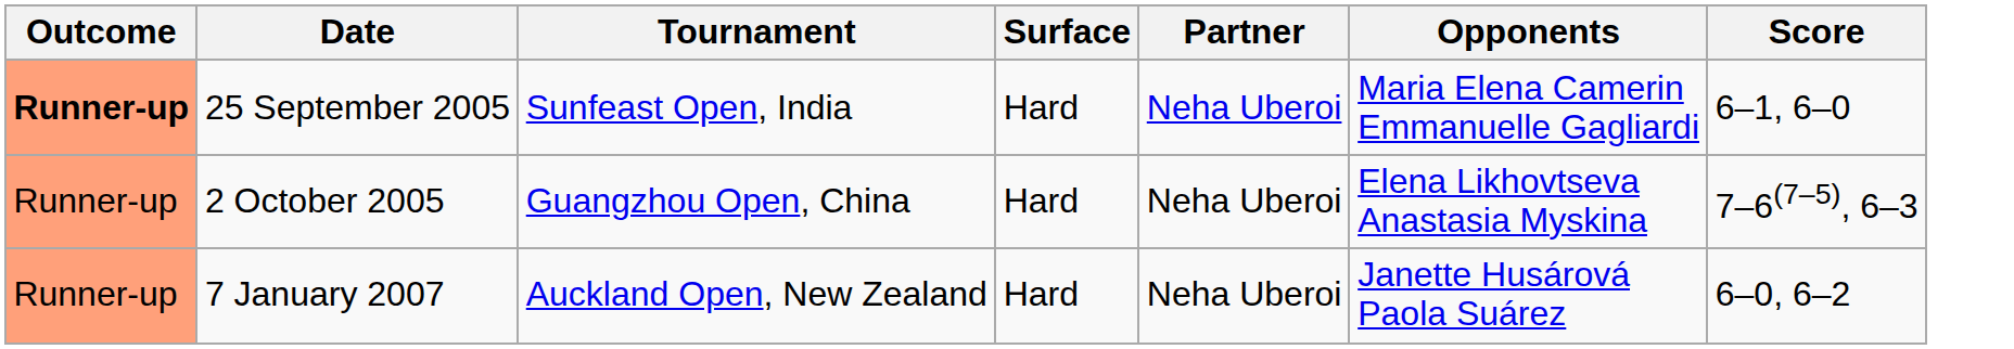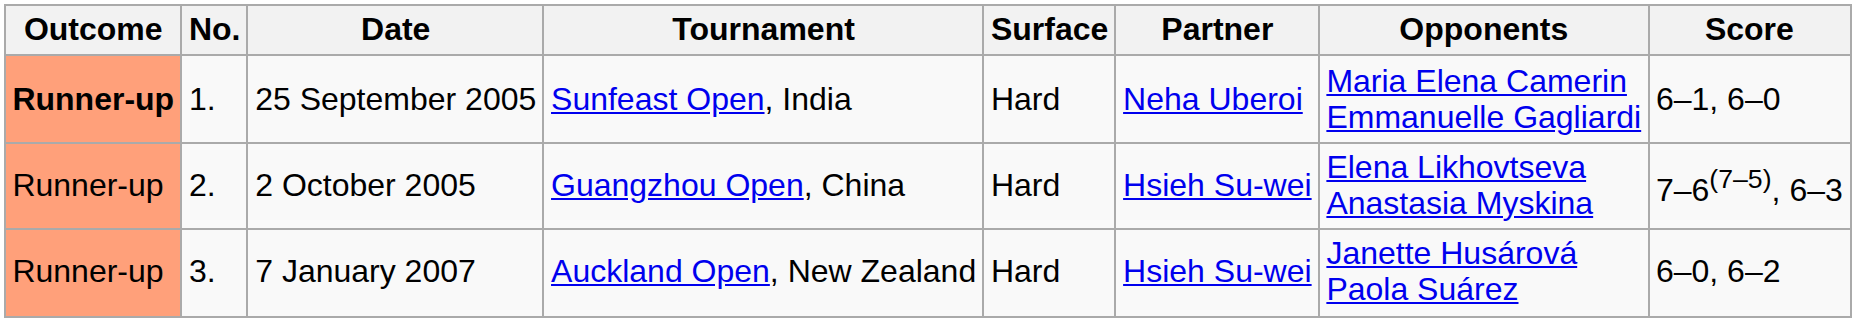 <table class="wikitable">
 <tr>
 <th>Outcome</th>
+<th>No.</th>
 <th>Date</th>
 <th>Tournament</th>
 <th>Surface</th>
 <th>Partner</th>
 <th>Opponents</th>
 <th>Score</th>
 </tr>
 <tr>
 <td bgcolor="FFA07A"><strong>Runner-up</strong></td>
+<td>1.</td>
 <td>25 September 2005</td>
 <td><a href='#'>Sunfeast Open</a>, India</td>
 <td>Hard</td>
 <td> <a href='#'>Neha Uberoi</a></td>
 <td> <a href='#'>Maria Elena Camerin</a> <br>  <a href='#'>Emmanuelle Gagliardi</a></td>
 <td>6–1, 6–0</td>
 </tr>
 <tr>
 <td bgcolor="FFA07A">Runner-up</td>
+<td>2.</td>
 <td>2 October 2005</td>
 <td><a href='#'>Guangzhou Open</a>, China</td>
 <td>Hard</td>
-<td> Neha Uberoi</td>
+<td> <a href='#'>Hsieh Su-wei</a></td>
 <td> <a href='#'>Elena Likhovtseva</a> <br>  <a href='#'>Anastasia Myskina</a></td>
 <td>7–6<sup>(7–5)</sup>, 6–3</td>
 </tr>
 <tr>
 <td bgcolor="FFA07A">Runner-up</td>
+<td>3.</td>
 <td>7 January 2007</td>
 <td><a href='#'>Auckland Open</a>, New Zealand</td>
 <td>Hard</td>
-<td> Neha Uberoi</td>
+<td> <a href='#'>Hsieh Su-wei</a></td>
 <td> <a href='#'>Janette Husárová</a> <br>  <a href='#'>Paola Suárez</a></td>
 <td>6–0, 6–2</td>
 </tr>
 </table>
